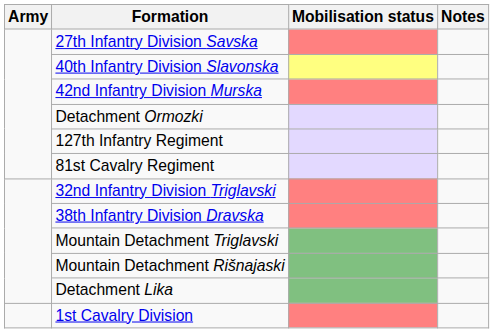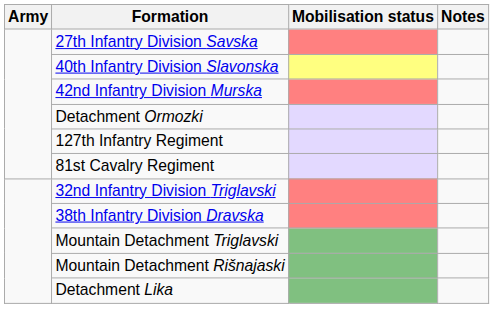 <table class="wikitable">
 <tr>
 <th scope="col">Army</th>
 <th scope="col">Formation</th>
 <th scope="col">Mobilisation status</th>
 <th scope="col">Notes</th>
 </tr>
 <tr>
 <td rowspan=6></td>
 <td><a href='#'>27th Infantry Division <em>Savska</em></a></td>
 <td bgcolor="FF8080"></td>
 <td></td>
 </tr>
 <tr>
 <td><a href='#'>40th Infantry Division <em>Slavonska</em></a></td>
 <td bgcolor="FFFF80"></td>
 <td></td>
 </tr>
 <tr>
 <td><a href='#'>42nd Infantry Division <em>Murska</em></a></td>
 <td bgcolor="FF8080"></td>
 <td></td>
 </tr>
 <tr>
 <td>Detachment <em>Ormozki</em></td>
 <td bgcolor="e3d9ff"></td>
 <td></td>
 </tr>
 <tr>
 <td>127th Infantry Regiment</td>
 <td bgcolor="e3d9ff"></td>
 <td></td>
 </tr>
 <tr>
 <td>81st Cavalry Regiment</td>
 <td bgcolor="e3d9ff"></td>
 <td></td>
 </tr>
 <tr>
 <td rowspan=5></td>
 <td><a href='#'>32nd Infantry Division <em>Triglavski</em></a></td>
 <td bgcolor="FF8080"></td>
 <td></td>
 </tr>
 <tr>
 <td><a href='#'>38th Infantry Division <em>Dravska</em></a></td>
 <td bgcolor="FF8080"></td>
 <td></td>
 </tr>
 <tr>
 <td>Mountain Detachment <em>Triglavski</em></td>
 <td bgcolor="80C080"></td>
 <td></td>
 </tr>
 <tr>
 <td>Mountain Detachment <em>Rišnajaski</em></td>
 <td bgcolor="80C080"></td>
 <td></td>
 </tr>
 <tr>
 <td>Detachment <em>Lika</em></td>
 <td bgcolor="80C080"></td>
 <td></td>
 </tr>
-<tr>
-<td rowspan=1></td>
-<td><a href='#'>1st Cavalry Division</a></td>
-<td bgcolor="FF8080"></td>
-<td></td>
-</tr>
 </table>
